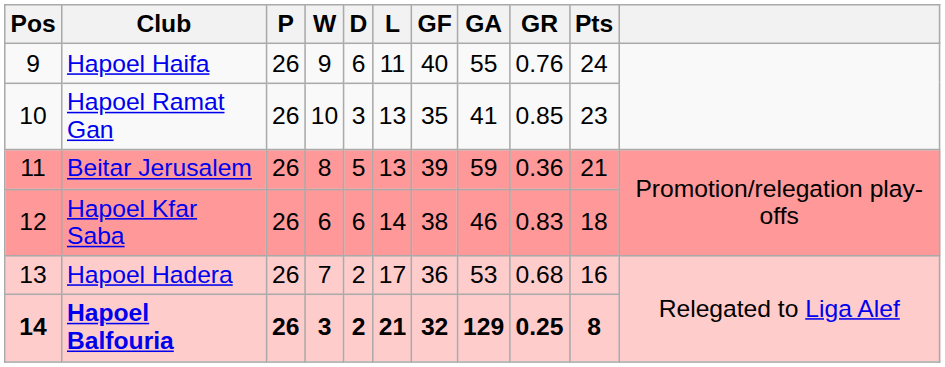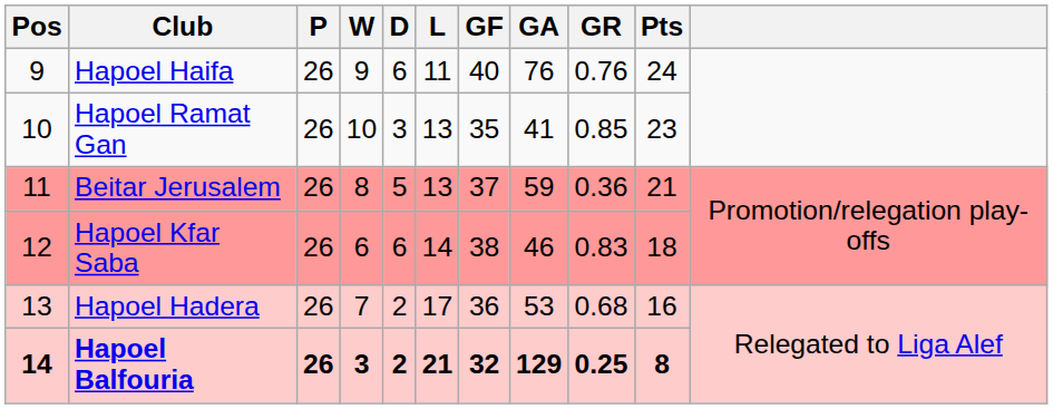 <table class="wikitable" style="text-align:center">
 <tr>
 <th>Pos</th>
 <th>Club</th>
 <th>P</th>
 <th>W</th>
 <th>D</th>
 <th>L</th>
 <th>GF</th>
 <th>GA</th>
 <th>GR</th>
 <th>Pts</th>
 <th></th>
 </tr>
 <tr>
 <td>9</td>
 <td align=left><a href='#'>Hapoel Haifa</a></td>
 <td>26</td>
 <td>9</td>
 <td>6</td>
 <td>11</td>
 <td>40</td>
-<td>55</td>
+<td>76</td>
 <td>0.76</td>
 <td>24</td>
 <td rowspan=2></td>
 </tr>
 <tr>
 <td>10</td>
 <td align=left><a href='#'>Hapoel Ramat Gan</a></td>
 <td>26</td>
 <td>10</td>
 <td>3</td>
 <td>13</td>
 <td>35</td>
 <td>41</td>
 <td>0.85</td>
 <td>23</td>
 </tr>
 <tr bgcolor=#ff9999>
 <td>11</td>
 <td align=left><a href='#'>Beitar Jerusalem</a></td>
 <td>26</td>
 <td>8</td>
 <td>5</td>
 <td>13</td>
-<td>39</td>
+<td>37</td>
 <td>59</td>
 <td>0.36</td>
 <td>21</td>
 <td rowspan=2>Promotion/relegation play-offs</td>
 </tr>
 <tr bgcolor=#ff9999>
 <td>12</td>
 <td align=left><a href='#'>Hapoel Kfar Saba</a></td>
 <td>26</td>
 <td>6</td>
 <td>6</td>
 <td>14</td>
 <td>38</td>
 <td>46</td>
 <td>0.83</td>
 <td>18</td>
 </tr>
 <tr bgcolor=#ffcccc>
 <td>13</td>
 <td align=left><a href='#'>Hapoel Hadera</a></td>
 <td>26</td>
 <td>7</td>
 <td>2</td>
 <td>17</td>
 <td>36</td>
 <td>53</td>
 <td>0.68</td>
 <td>16</td>
 <td rowspan=2>Relegated to <a href='#'>Liga Alef</a></td>
 </tr>
 <tr bgcolor=#ffcccc>
 <td><strong>14</strong></td>
 <td align=left><strong><a href='#'>Hapoel Balfouria</a></strong></td>
 <td><strong>26</strong></td>
 <td><strong>3</strong></td>
 <td><strong>2</strong></td>
 <td><strong>21</strong></td>
 <td><strong>32</strong></td>
 <td><strong>129</strong></td>
 <td><strong>0.25</strong></td>
 <td><strong>8</strong></td>
 </tr>
 </table>
